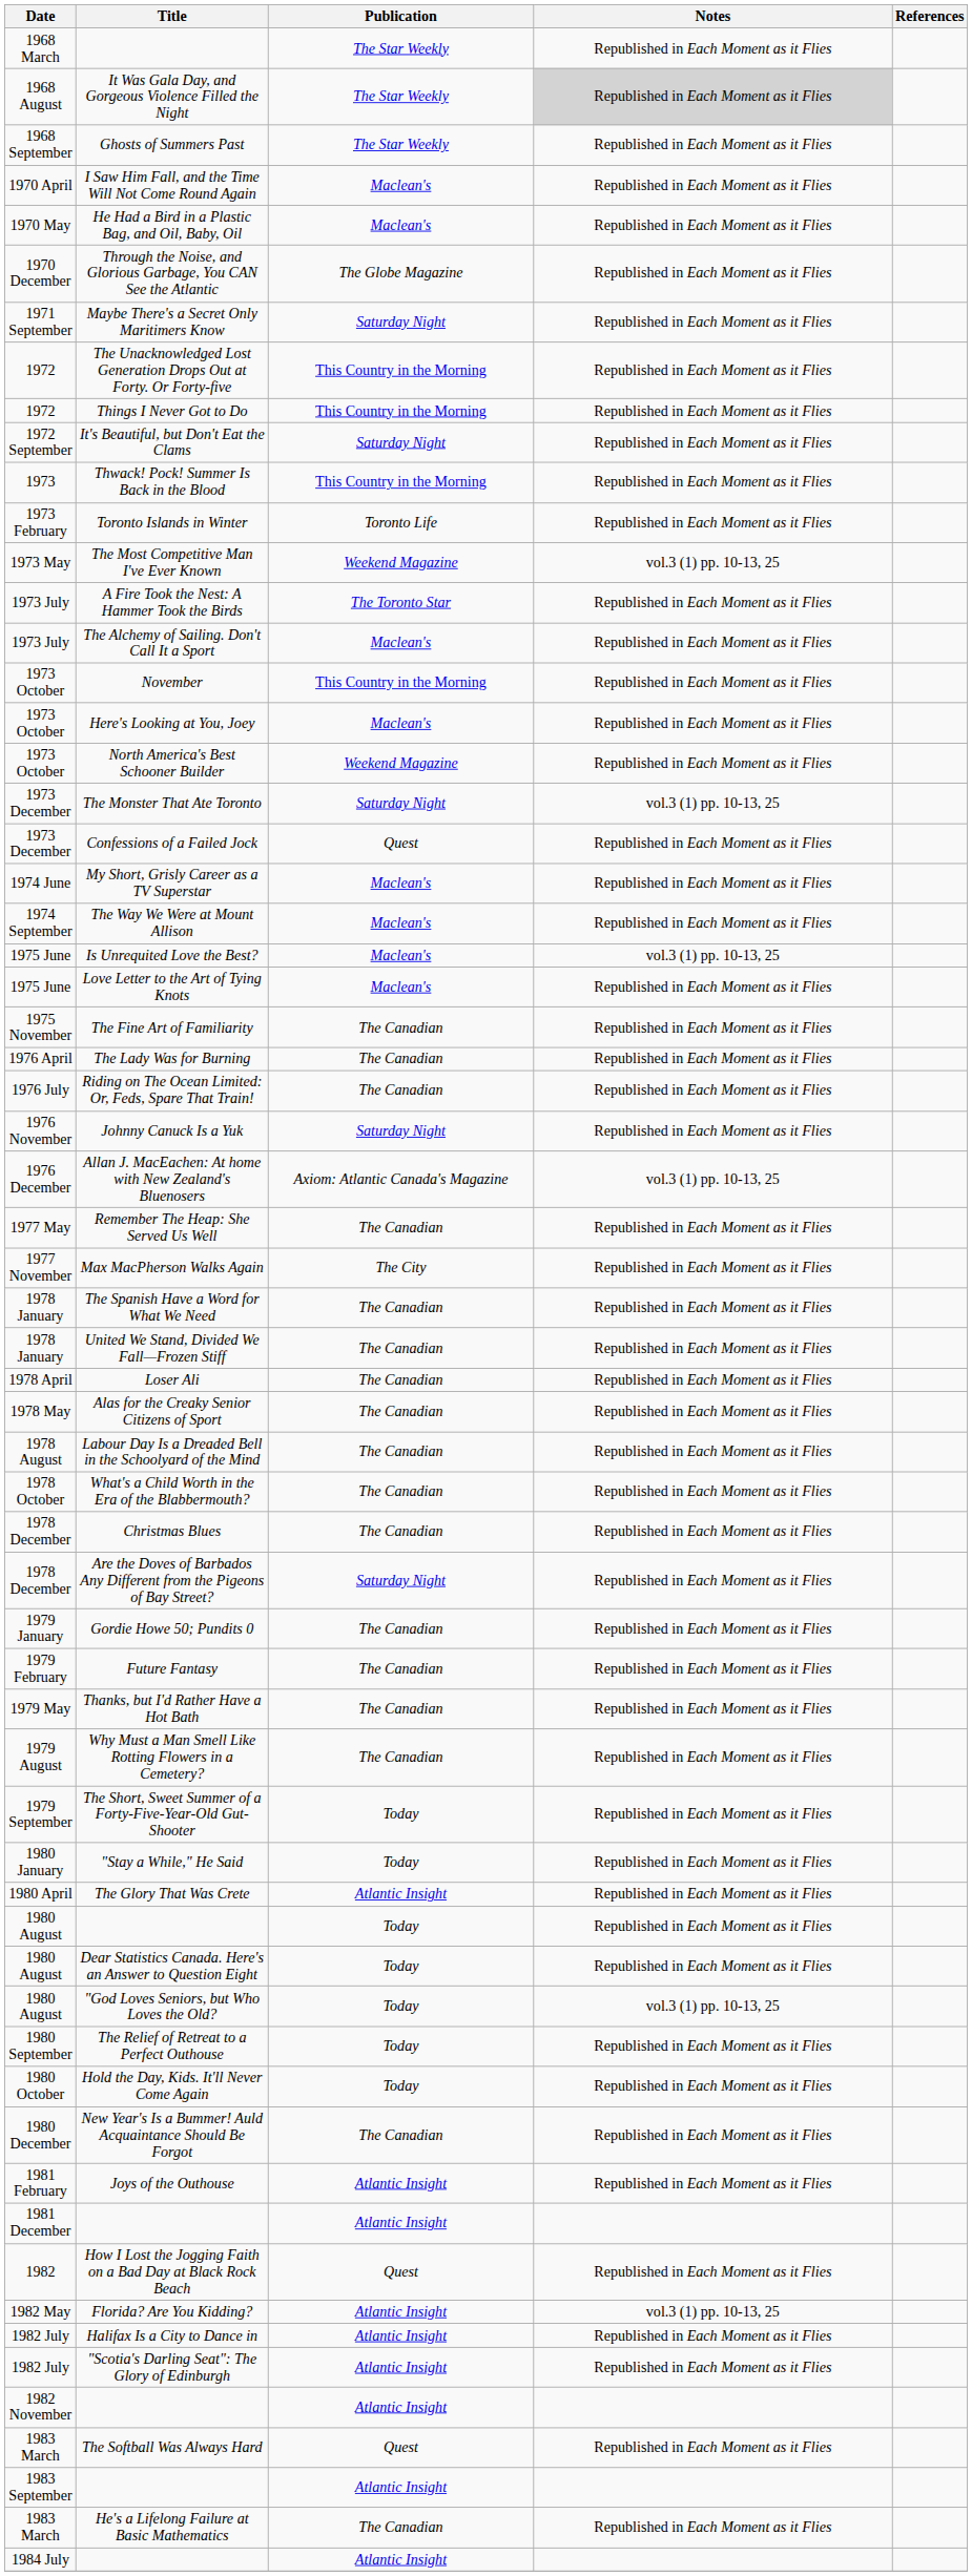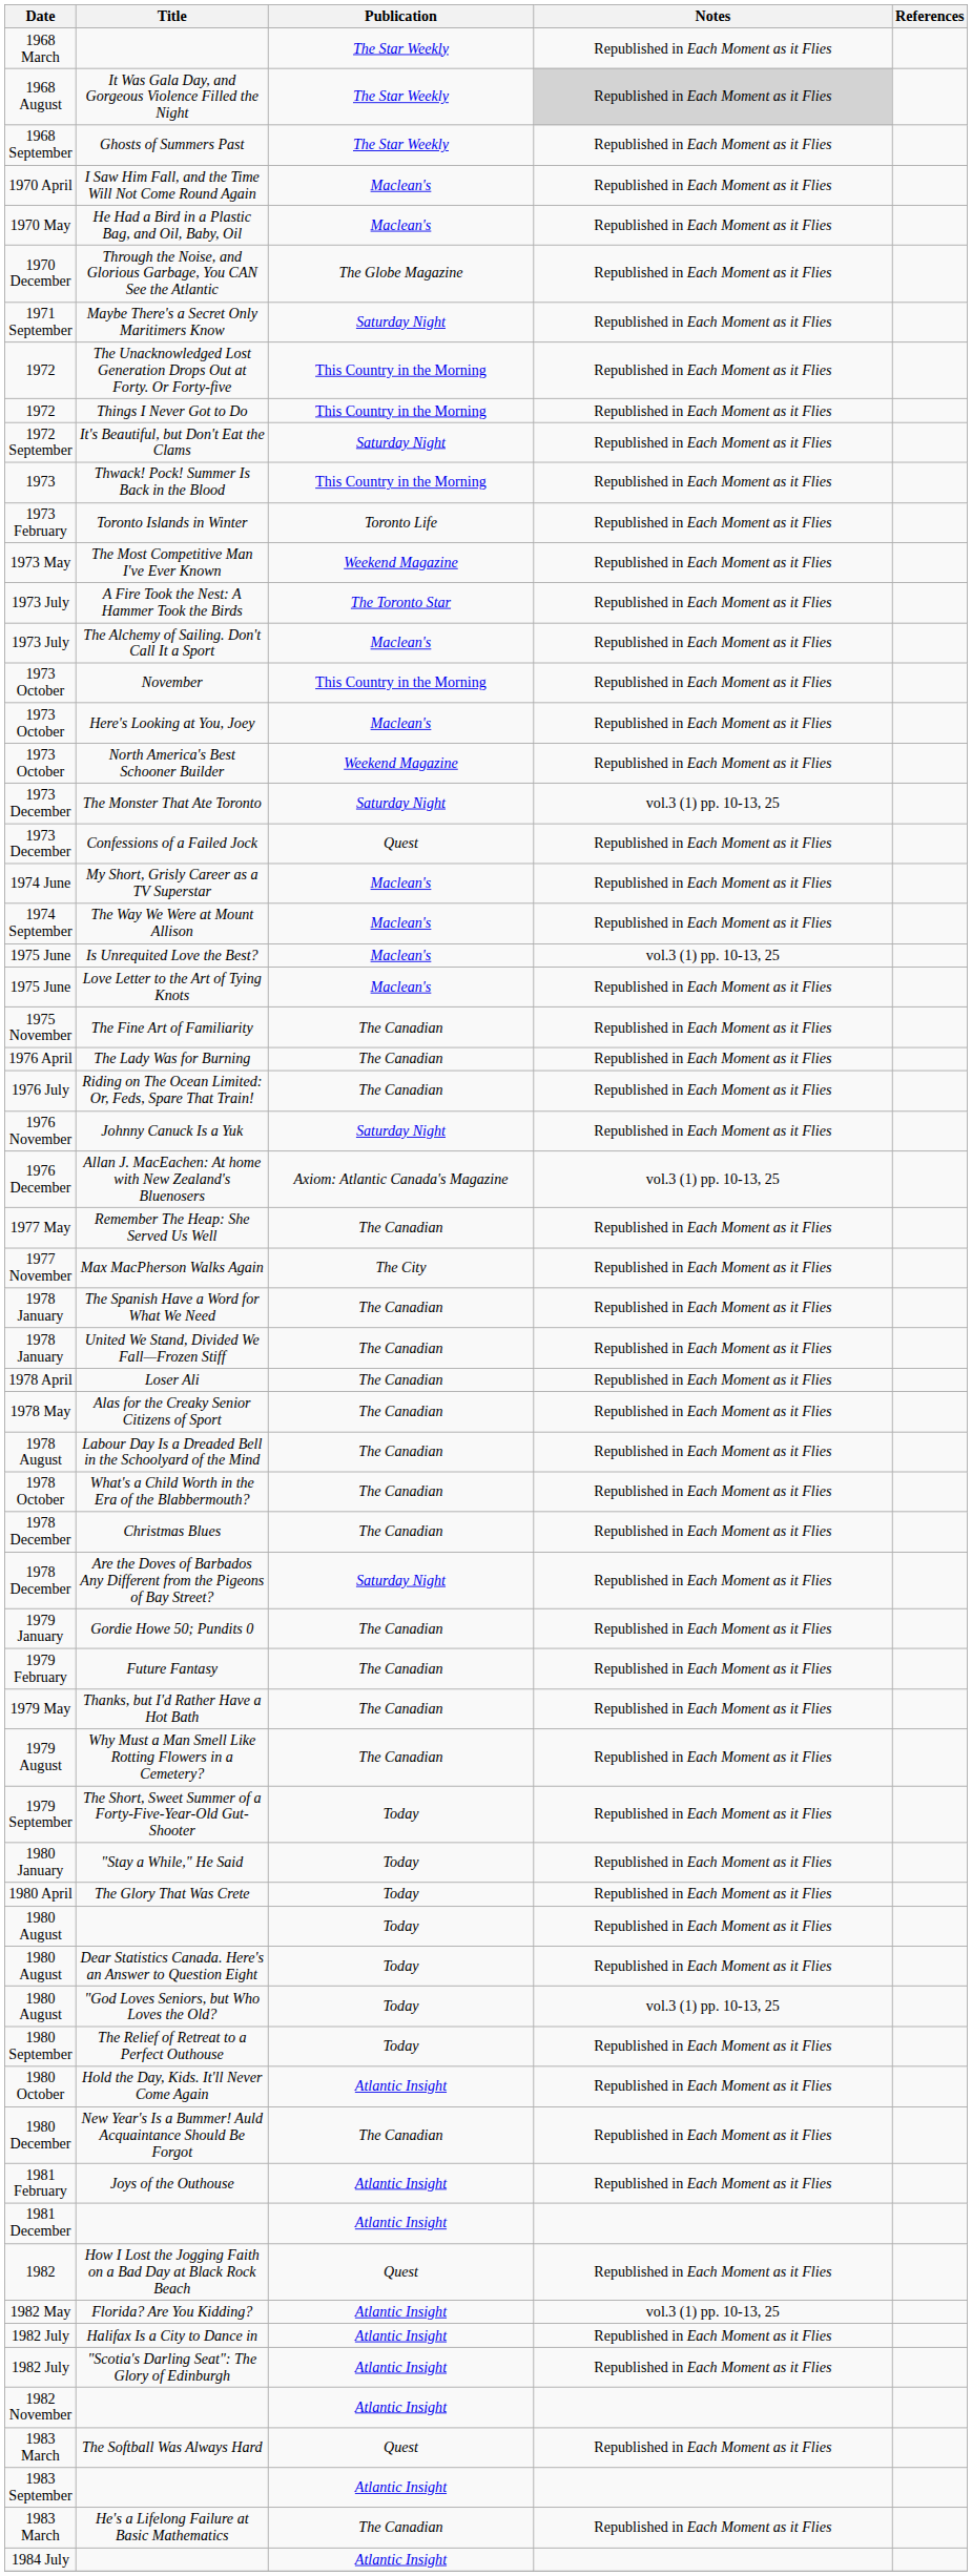 <table class="wikitable sortable plainrowheaders"  style="text-align:center;">
 <tr>
 <th width= "70">Date</th>
 <th width= "200">Title</th>
 <th width= "280">Publication</th>
 <th width= "380"; class="unsortable">Notes</th>
 <th width= "50"; class="unsortable">References</th>
 </tr>
 <tr>
 <td align= "center">1968 March</td>
 <td><em></em></td>
 <td><em><a href='#'>The Star Weekly</a></em></td>
 <td>Republished in <em>Each Moment as it Flies</em></td>
 <td></td>
 </tr>
 <tr>
 <td align= "center">1968 August</td>
 <td><em>It Was Gala Day, and Gorgeous Violence Filled the Night</em></td>
 <td><em><a href='#'>The Star Weekly</a></em></td>
 <td style="background: lightgrey;">Republished in <em>Each Moment as it Flies</em></td>
 <td></td>
 </tr>
 <tr>
 <td align= "center">1968 September</td>
 <td><em>Ghosts of Summers Past</em></td>
 <td><em><a href='#'>The Star Weekly</a></em></td>
 <td>Republished in <em>Each Moment as it Flies</em></td>
 <td></td>
 </tr>
 <tr>
 <td align= "center">1970 April</td>
 <td><em>I Saw Him Fall, and the Time Will Not Come Round Again</em></td>
 <td><em><a href='#'>Maclean's</a></em></td>
 <td>Republished in <em>Each Moment as it Flies</em></td>
 <td></td>
 </tr>
 <tr>
 <td align= "center">1970 May</td>
 <td><em>He Had a Bird in a Plastic Bag, and Oil, Baby, Oil</em></td>
 <td><em><a href='#'>Maclean's</a></em></td>
 <td>Republished in <em>Each Moment as it Flies</em></td>
 <td></td>
 </tr>
 <tr>
 <td align= "center">1970 December</td>
 <td><em>Through the Noise, and Glorious Garbage, You CAN See the Atlantic</em></td>
 <td><em>The Globe Magazine</em></td>
 <td>Republished in <em>Each Moment as it Flies</em></td>
 <td></td>
 </tr>
 <tr>
 <td align= "center">1971 September</td>
 <td><em>Maybe There's a Secret Only Maritimers Know</em></td>
 <td><em><a href='#'>Saturday Night</a></em></td>
 <td>Republished in <em>Each Moment as it Flies</em></td>
 <td></td>
 </tr>
 <tr>
 <td align= "center">1972</td>
 <td><em>The Unacknowledged Lost Generation Drops Out at Forty. Or Forty-five</em></td>
 <td><a href='#'>This Country in the Morning</a></td>
 <td>Republished in <em>Each Moment as it Flies</em></td>
 <td></td>
 </tr>
 <tr>
 <td align= "center">1972</td>
 <td><em>Things I Never Got to Do</em></td>
 <td><a href='#'>This Country in the Morning</a></td>
 <td>Republished in <em>Each Moment as it Flies</em></td>
 <td></td>
 </tr>
 <tr>
 <td align= "center">1972 September</td>
 <td><em>It's Beautiful, but Don't Eat the Clams</em></td>
 <td><em><a href='#'>Saturday Night</a></em></td>
 <td>Republished in <em>Each Moment as it Flies</em></td>
 <td></td>
 </tr>
 <tr>
 <td align= "center">1973</td>
 <td><em>Thwack! Pock! Summer Is Back in the Blood</em></td>
 <td><a href='#'>This Country in the Morning</a></td>
 <td>Republished in <em>Each Moment as it Flies</em></td>
 <td></td>
 </tr>
 <tr>
 <td align= "center">1973 February</td>
 <td><em>Toronto Islands in Winter</em></td>
 <td><em>Toronto Life</em></td>
 <td>Republished in <em>Each Moment as it Flies</em></td>
 <td></td>
 </tr>
 <tr>
 <td align= "center">1973 May</td>
 <td><em>The Most Competitive Man I've Ever Known</em></td>
 <td><em><a href='#'>Weekend Magazine</a></em></td>
-<td>vol.3 (1) pp. 10-13, 25</td>
+<td>Republished in <em>Each Moment as it Flies</em></td>
 <td></td>
 </tr>
 <tr>
 <td align= "center">1973 July</td>
 <td><em>A Fire Took the Nest: A Hammer Took the Birds</em></td>
 <td><em><a href='#'>The Toronto Star</a></em></td>
 <td>Republished in <em>Each Moment as it Flies</em></td>
 <td></td>
 </tr>
 <tr>
 <td align= "center">1973 July</td>
 <td><em>The Alchemy of Sailing. Don't Call It a Sport</em></td>
 <td><em><a href='#'>Maclean's</a></em></td>
 <td>Republished in <em>Each Moment as it Flies</em></td>
 <td></td>
 </tr>
 <tr>
 <td align= "center">1973 October</td>
 <td><em>November</em></td>
 <td><a href='#'>This Country in the Morning</a></td>
 <td>Republished in <em>Each Moment as it Flies</em></td>
 <td></td>
 </tr>
 <tr>
 <td align= "center">1973 October</td>
 <td><em>Here's Looking at You, Joey</em></td>
 <td><em><a href='#'>Maclean's</a></em></td>
 <td>Republished in <em>Each Moment as it Flies</em></td>
 <td></td>
 </tr>
 <tr>
 <td align= "center">1973 October</td>
 <td><em>North America's Best Schooner Builder</em></td>
 <td><em><a href='#'>Weekend Magazine</a></em></td>
 <td>Republished in <em>Each Moment as it Flies</em></td>
 <td></td>
 </tr>
 <tr>
 <td align= "center">1973 December</td>
 <td><em>The Monster That Ate Toronto</em></td>
 <td><em><a href='#'>Saturday Night</a></em></td>
 <td>vol.3 (1) pp. 10-13, 25</td>
 <td></td>
 </tr>
 <tr>
 <td align= "center">1973 December</td>
 <td><em>Confessions of a Failed Jock</em></td>
 <td><em>Quest</em></td>
 <td>Republished in <em>Each Moment as it Flies</em></td>
 <td></td>
 </tr>
 <tr>
 <td align= "center">1974 June</td>
 <td><em>My Short, Grisly Career as a TV Superstar</em></td>
 <td><em><a href='#'>Maclean's</a></em></td>
 <td>Republished in <em>Each Moment as it Flies</em></td>
 <td></td>
 </tr>
 <tr>
 <td align= "center">1974 September</td>
 <td><em>The Way We Were at Mount Allison</em></td>
 <td><em><a href='#'>Maclean's</a></em></td>
 <td>Republished in <em>Each Moment as it Flies</em></td>
 <td></td>
 </tr>
 <tr>
 <td align= "center">1975 June</td>
 <td><em>Is Unrequited Love the Best?</em></td>
 <td><em><a href='#'>Maclean's</a></em></td>
 <td>vol.3 (1) pp. 10-13, 25</td>
 <td></td>
 </tr>
 <tr>
 <td align= "center">1975 June</td>
 <td><em>Love Letter to the Art of Tying Knots</em></td>
 <td><em><a href='#'>Maclean's</a></em></td>
 <td>Republished in <em>Each Moment as it Flies</em></td>
 <td></td>
 </tr>
 <tr>
 <td align= "center">1975 November</td>
 <td><em>The Fine Art of Familiarity</em></td>
 <td><em>The Canadian</em></td>
 <td>Republished in <em>Each Moment as it Flies</em></td>
 <td></td>
 </tr>
 <tr>
 <td align= "center">1976 April</td>
 <td><em>The Lady Was for Burning</em></td>
 <td><em>The Canadian</em></td>
 <td>Republished in <em>Each Moment as it Flies</em></td>
 <td></td>
 </tr>
 <tr>
 <td align= "center">1976 July</td>
 <td><em>Riding on The Ocean Limited: Or, Feds, Spare That Train!</em></td>
 <td><em>The Canadian</em></td>
 <td>Republished in <em>Each Moment as it Flies</em></td>
 <td></td>
 </tr>
 <tr>
 <td align= "center">1976 November</td>
 <td><em>Johnny Canuck Is a Yuk</em></td>
 <td><em><a href='#'>Saturday Night</a></em></td>
 <td>Republished in <em>Each Moment as it Flies</em></td>
 <td></td>
 </tr>
 <tr>
 <td align= "center">1976 December</td>
 <td><em>Allan J. MacEachen: At home with New Zealand's Bluenosers</em></td>
 <td><em>Axiom: Atlantic Canada's Magazine</em></td>
 <td>vol.3 (1) pp. 10-13, 25</td>
 <td></td>
 </tr>
 <tr>
 <td align= "center">1977 May</td>
 <td><em>Remember The Heap: She Served Us Well</em></td>
 <td><em>The Canadian</em></td>
 <td>Republished in <em>Each Moment as it Flies</em></td>
 <td></td>
 </tr>
 <tr>
 <td align= "center">1977 November</td>
 <td><em>Max MacPherson Walks Again</em></td>
 <td><em>The City</em></td>
 <td>Republished in <em>Each Moment as it Flies</em></td>
 <td></td>
 </tr>
 <tr>
 <td align= "center">1978 January</td>
 <td><em>The Spanish Have a Word for What We Need</em></td>
 <td><em>The Canadian</em></td>
 <td>Republished in <em>Each Moment as it Flies</em></td>
 <td></td>
 </tr>
 <tr>
 <td align= "center">1978 January</td>
 <td><em>United We Stand, Divided We Fall—Frozen Stiff</em></td>
 <td><em>The Canadian</em></td>
 <td>Republished in <em>Each Moment as it Flies</em></td>
 <td></td>
 </tr>
 <tr>
 <td align= "center">1978 April</td>
 <td><em>Loser Ali</em></td>
 <td><em>The Canadian</em></td>
 <td>Republished in <em>Each Moment as it Flies</em></td>
 <td></td>
 </tr>
 <tr>
 <td align= "center">1978 May</td>
 <td><em>Alas for the Creaky Senior Citizens of Sport</em></td>
 <td><em>The Canadian</em></td>
 <td>Republished in <em>Each Moment as it Flies</em></td>
 <td></td>
 </tr>
 <tr>
 <td align= "center">1978 August</td>
 <td><em>Labour Day Is a Dreaded Bell in the Schoolyard of the Mind</em></td>
 <td><em>The Canadian</em></td>
 <td>Republished in <em>Each Moment as it Flies</em></td>
 <td></td>
 </tr>
 <tr>
 <td align= "center">1978 October</td>
 <td><em>What's a Child Worth in the Era of the Blabbermouth?</em></td>
 <td><em>The Canadian</em></td>
 <td>Republished in <em>Each Moment as it Flies</em></td>
 <td></td>
 </tr>
 <tr>
 <td align= "center">1978 December</td>
 <td><em>Christmas Blues</em></td>
 <td><em>The Canadian</em></td>
 <td>Republished in <em>Each Moment as it Flies</em></td>
 <td></td>
 </tr>
 <tr>
 <td align= "center">1978 December</td>
 <td><em>Are the Doves of Barbados Any Different from the Pigeons of Bay Street?</em></td>
 <td><em><a href='#'>Saturday Night</a></em></td>
 <td>Republished in <em>Each Moment as it Flies</em></td>
 <td></td>
 </tr>
 <tr>
 <td align= "center">1979 January</td>
 <td><em>Gordie Howe 50; Pundits 0</em></td>
 <td><em>The Canadian</em></td>
 <td>Republished in <em>Each Moment as it Flies</em></td>
 <td></td>
 </tr>
 <tr>
 <td align= "center">1979 February</td>
 <td><em>Future Fantasy</em></td>
 <td><em>The Canadian</em></td>
 <td>Republished in <em>Each Moment as it Flies</em></td>
 <td></td>
 </tr>
 <tr>
 <td align= "center">1979 May</td>
 <td><em>Thanks, but I'd Rather Have a Hot Bath</em></td>
 <td><em>The Canadian</em></td>
 <td>Republished in <em>Each Moment as it Flies</em></td>
 <td></td>
 </tr>
 <tr>
 <td align= "center">1979 August</td>
 <td><em>Why Must a Man Smell Like Rotting Flowers in a Cemetery?</em></td>
 <td><em>The Canadian</em></td>
 <td>Republished in <em>Each Moment as it Flies</em></td>
 <td></td>
 </tr>
 <tr>
 <td align= "center">1979 September</td>
 <td><em>The Short, Sweet Summer of a Forty-Five-Year-Old Gut-Shooter</em></td>
 <td><em>Today</em></td>
 <td>Republished in <em>Each Moment as it Flies</em></td>
 <td></td>
 </tr>
 <tr>
 <td align= "center">1980 January</td>
 <td><em>"Stay a While," He Said</em></td>
 <td><em>Today</em></td>
 <td>Republished in <em>Each Moment as it Flies</em></td>
 <td></td>
 </tr>
 <tr>
 <td align= "center">1980 April</td>
 <td><em>The Glory That Was Crete</em></td>
-<td><em><a href='#'>Atlantic Insight</a></em></td>
+<td><em>Today</em></td>
 <td>Republished in <em>Each Moment as it Flies</em></td>
 <td></td>
 </tr>
 <tr>
 <td align= "center">1980 August</td>
 <td><em></em></td>
 <td><em>Today</em></td>
 <td>Republished in <em>Each Moment as it Flies</em></td>
 <td></td>
 </tr>
 <tr>
 <td align= "center">1980 August</td>
 <td><em>Dear Statistics Canada. Here's an Answer to Question Eight</em></td>
 <td><em>Today</em></td>
 <td>Republished in <em>Each Moment as it Flies</em></td>
 <td></td>
 </tr>
 <tr>
 <td align= "center">1980 August</td>
 <td><em>"God Loves Seniors, but Who Loves the Old?</em></td>
 <td><em>Today</em></td>
 <td>vol.3 (1) pp. 10-13, 25</td>
 <td></td>
 </tr>
 <tr>
 <td align= "center">1980 September</td>
 <td><em>The Relief of Retreat to a Perfect Outhouse</em></td>
 <td><em>Today</em></td>
 <td>Republished in <em>Each Moment as it Flies</em></td>
 <td></td>
 </tr>
 <tr>
 <td align= "center">1980 October</td>
 <td><em>Hold the Day, Kids. It'll Never Come Again</em></td>
-<td><em>Today</em></td>
+<td><em><a href='#'>Atlantic Insight</a></em></td>
 <td>Republished in <em>Each Moment as it Flies</em></td>
 <td></td>
 </tr>
 <tr>
 <td align= "center">1980 December</td>
 <td><em>New Year's Is a Bummer! Auld Acquaintance Should Be Forgot</em></td>
 <td><em>The Canadian</em></td>
 <td>Republished in <em>Each Moment as it Flies</em></td>
 <td></td>
 </tr>
 <tr>
 <td align= "center">1981 February</td>
 <td><em>Joys of the Outhouse</em></td>
 <td><em><a href='#'>Atlantic Insight</a></em></td>
 <td>Republished in <em>Each Moment as it Flies</em></td>
 <td></td>
 </tr>
 <tr>
 <td align= "center">1981 December</td>
 <td></td>
 <td><em><a href='#'>Atlantic Insight</a></em></td>
 <td></td>
 <td></td>
 </tr>
 <tr>
 <td align= "center">1982</td>
 <td><em>How I Lost the Jogging Faith on a Bad Day at Black Rock Beach</em></td>
 <td><em>Quest</em></td>
 <td>Republished in <em>Each Moment as it Flies</em></td>
 <td></td>
 </tr>
 <tr>
 <td align= "center">1982 May</td>
 <td><em>Florida? Are You Kidding?</em></td>
 <td><em><a href='#'>Atlantic Insight</a></em></td>
 <td>vol.3 (1) pp. 10-13, 25</td>
 <td></td>
 </tr>
 <tr>
 <td align= "center">1982 July</td>
 <td><em>Halifax Is a City to Dance in</em></td>
 <td><em><a href='#'>Atlantic Insight</a></em></td>
 <td>Republished in <em>Each Moment as it Flies</em></td>
 <td></td>
 </tr>
 <tr>
 <td align= "center">1982 July</td>
 <td><em>"Scotia's Darling Seat": The Glory of Edinburgh</em></td>
 <td><em><a href='#'>Atlantic Insight</a></em></td>
 <td>Republished in <em>Each Moment as it Flies</em></td>
 <td></td>
 </tr>
 <tr>
 <td align= "center">1982 November</td>
 <td><em></em></td>
 <td><em><a href='#'>Atlantic Insight</a></em></td>
 <td></td>
 <td></td>
 </tr>
 <tr>
 <td align= "center">1983 March</td>
 <td><em>The Softball Was Always Hard</em></td>
 <td><em>Quest</em></td>
 <td>Republished in <em>Each Moment as it Flies</em></td>
 <td></td>
 </tr>
 <tr>
 <td align= "center">1983 September</td>
 <td><em></em></td>
 <td><em><a href='#'>Atlantic Insight</a></em></td>
 <td></td>
 <td></td>
 </tr>
 <tr>
 <td align= "center">1983 March</td>
 <td><em>He's a Lifelong Failure at Basic Mathematics</em></td>
 <td><em>The Canadian</em></td>
 <td>Republished in <em>Each Moment as it Flies</em></td>
 <td></td>
 </tr>
 <tr>
 <td align= "center">1984 July</td>
 <td><em></em></td>
 <td><em><a href='#'>Atlantic Insight</a></em></td>
 <td></td>
 <td></td>
 </tr>
 <tr>
 </tr>
 </table>
